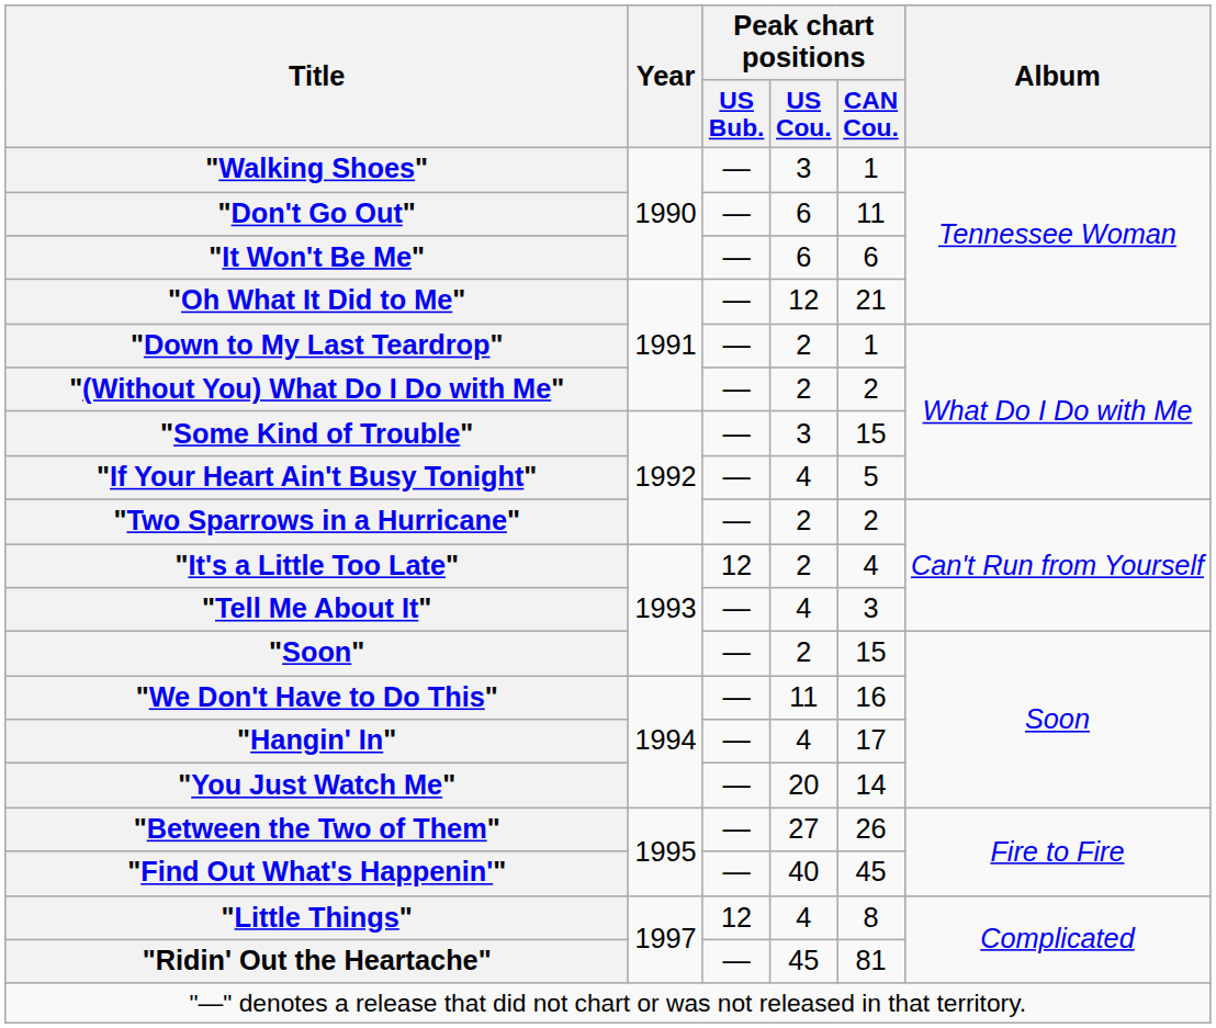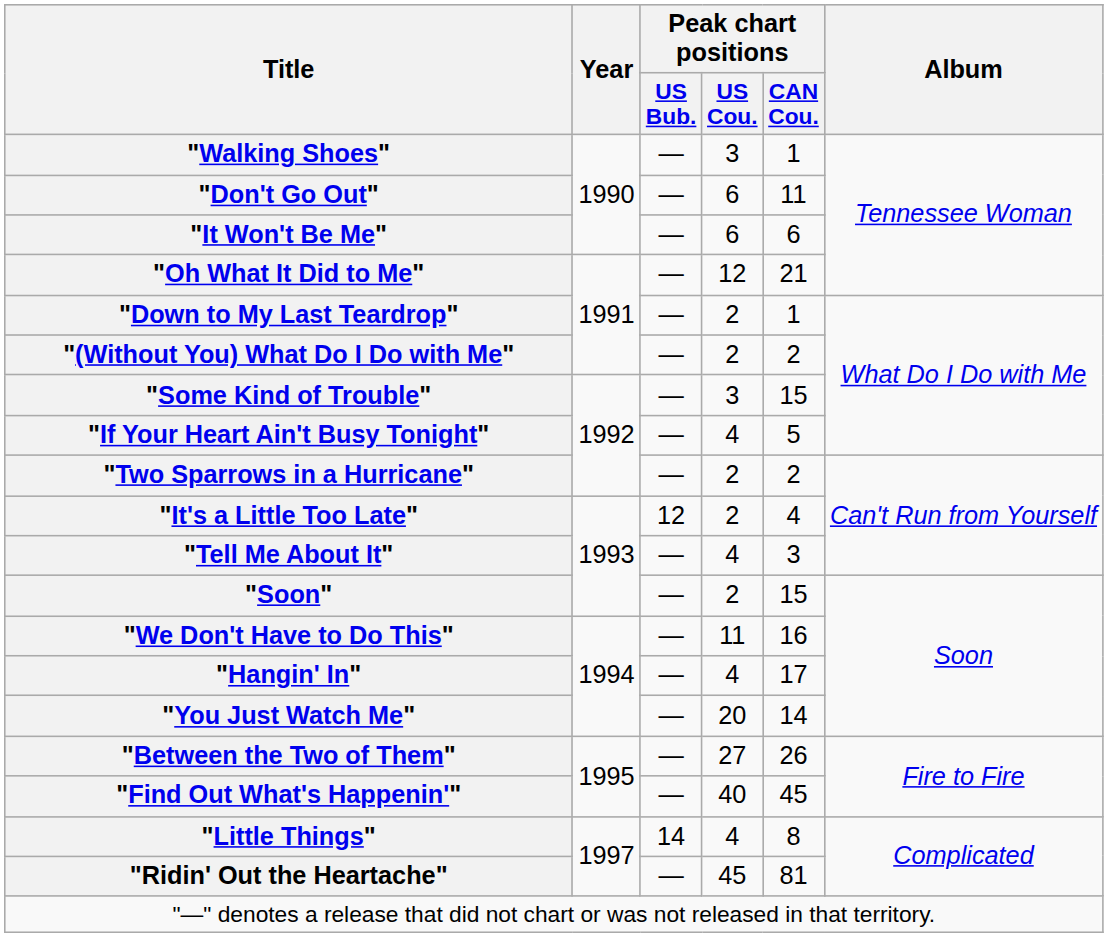 <table class="wikitable plainrowheaders" style="text-align:center;" border="1">
 <tr>
 <th scope="col" rowspan="2" style="width:22em;">Title</th>
 <th scope="col" rowspan="2">Year</th>
 <th scope="col" colspan="3">Peak chart positions</th>
 <th scope="col" rowspan="2">Album</th>
 </tr>
 <tr>
 <th scope="col" style="width:2em;font-size:90%;"><a href='#'>US<br>Bub.</a><br></th>
 <th scope="col" style="width:2em;font-size:90%;"><a href='#'>US<br>Cou.</a><br></th>
 <th scope="col" style="width:2em;font-size:90%;"><a href='#'>CAN<br>Cou.</a><br></th>
 </tr>
 <tr>
 <th scope="row">"<a href='#'>Walking Shoes</a>"</th>
 <td rowspan="3">1990</td>
 <td>—</td>
 <td>3</td>
 <td>1</td>
 <td rowspan="4"><em><a href='#'>Tennessee Woman</a></em></td>
 </tr>
 <tr>
 <th scope="row">"<a href='#'>Don't Go Out</a>" </th>
 <td>—</td>
 <td>6</td>
 <td>11</td>
 </tr>
 <tr>
 <th scope="row">"<a href='#'>It Won't Be Me</a>"</th>
 <td>—</td>
 <td>6</td>
 <td>6</td>
 </tr>
 <tr>
 <th scope="row">"<a href='#'>Oh What It Did to Me</a>"</th>
 <td rowspan="3">1991</td>
 <td>—</td>
 <td>12</td>
 <td>21</td>
 </tr>
 <tr>
 <th scope="row">"<a href='#'>Down to My Last Teardrop</a>"</th>
 <td>—</td>
 <td>2</td>
 <td>1</td>
 <td rowspan="4"><em><a href='#'>What Do I Do with Me</a></em></td>
 </tr>
 <tr>
 <th scope="row">"<a href='#'>(Without You) What Do I Do with Me</a>"</th>
 <td>—</td>
 <td>2</td>
 <td>2</td>
 </tr>
 <tr>
 <th scope="row">"<a href='#'>Some Kind of Trouble</a>"</th>
 <td rowspan="3">1992</td>
 <td>—</td>
 <td>3</td>
 <td>15</td>
 </tr>
 <tr>
 <th scope="row">"<a href='#'>If Your Heart Ain't Busy Tonight</a>"</th>
 <td>—</td>
 <td>4</td>
 <td>5</td>
 </tr>
 <tr>
 <th scope="row">"<a href='#'>Two Sparrows in a Hurricane</a>"</th>
 <td>—</td>
 <td>2</td>
 <td>2</td>
 <td rowspan="3"><em><a href='#'>Can't Run from Yourself</a></em></td>
 </tr>
 <tr>
 <th scope="row">"<a href='#'>It's a Little Too Late</a>"</th>
 <td rowspan="3">1993</td>
 <td>12</td>
 <td>2</td>
 <td>4</td>
 </tr>
 <tr>
 <th scope="row">"<a href='#'>Tell Me About It</a>" </th>
 <td>—</td>
 <td>4</td>
 <td>3</td>
 </tr>
 <tr>
 <th scope="row">"<a href='#'>Soon</a>"</th>
 <td>—</td>
 <td>2</td>
 <td>15</td>
 <td rowspan="4"><em><a href='#'>Soon</a></em></td>
 </tr>
 <tr>
 <th scope="row">"<a href='#'>We Don't Have to Do This</a>"</th>
 <td rowspan="3">1994</td>
 <td>—</td>
 <td>11</td>
 <td>16</td>
 </tr>
 <tr>
 <th scope="row">"<a href='#'>Hangin' In</a>"</th>
 <td>—</td>
 <td>4</td>
 <td>17</td>
 </tr>
 <tr>
 <th scope="row">"<a href='#'>You Just Watch Me</a>"</th>
 <td>—</td>
 <td>20</td>
 <td>14</td>
 </tr>
 <tr>
 <th scope="row">"<a href='#'>Between the Two of Them</a>"</th>
 <td rowspan="2">1995</td>
 <td>—</td>
 <td>27</td>
 <td>26</td>
 <td rowspan="2"><em><a href='#'>Fire to Fire</a></em></td>
 </tr>
 <tr>
 <th scope="row">"<a href='#'>Find Out What's Happenin'</a>"</th>
 <td>—</td>
 <td>40</td>
 <td>45</td>
 </tr>
 <tr>
 <th scope="row">"<a href='#'>Little Things</a>"</th>
 <td rowspan="2">1997</td>
-<td>12</td>
+<td>14</td>
 <td>4</td>
 <td>8</td>
 <td rowspan="2"><em><a href='#'>Complicated</a></em></td>
 </tr>
 <tr>
 <th scope="row">"Ridin' Out the Heartache"</th>
 <td>—</td>
 <td>45</td>
 <td>81</td>
 </tr>
 <tr>
 <td colspan="6" style="font-size:90%">"—" denotes a release that did not chart or was not released in that territory.</td>
 </tr>
 </table>
